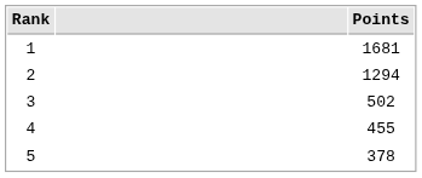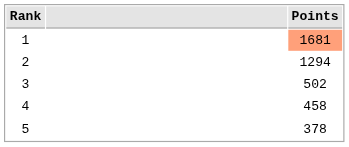 <table cellspacing="1" cellpadding="3" style="border:1px solid #AAAAAA;font-size:86%">
 <tr bgcolor="#E4E4E4">
 <th style="border-bottom:1px solid #AAAAAA" width=10>Rank</th>
 <th style="border-bottom:1px solid #AAAAAA" width=200></th>
 <th style="border-bottom:1px solid #AAAAAA" width=20>Points</th>
 </tr>
 <tr>
 <td align="center">1</td>
 <td></td>
-<td align=center>1681</td>
+<td align=center style="background: lightsalmon;">1681</td>
 </tr>
 <tr>
 <td align="center">2</td>
 <td></td>
 <td align=center>1294</td>
 </tr>
 <tr>
 <td align="center">3</td>
 <td></td>
 <td align=center>502</td>
 </tr>
 <tr>
 <td align="center">4</td>
 <td></td>
-<td align=center>455</td>
+<td align=center>458</td>
 </tr>
 <tr>
 <td align="center">5</td>
 <td></td>
 <td align=center>378</td>
 </tr>
 </table>
